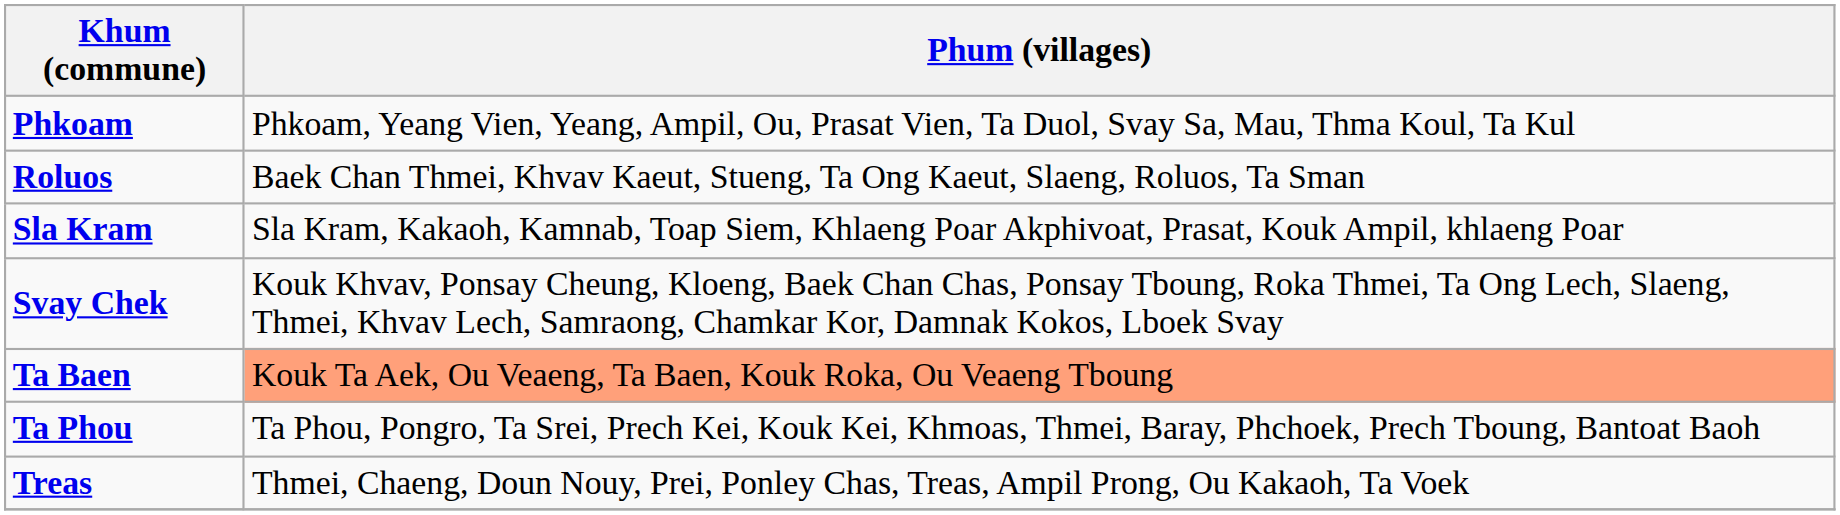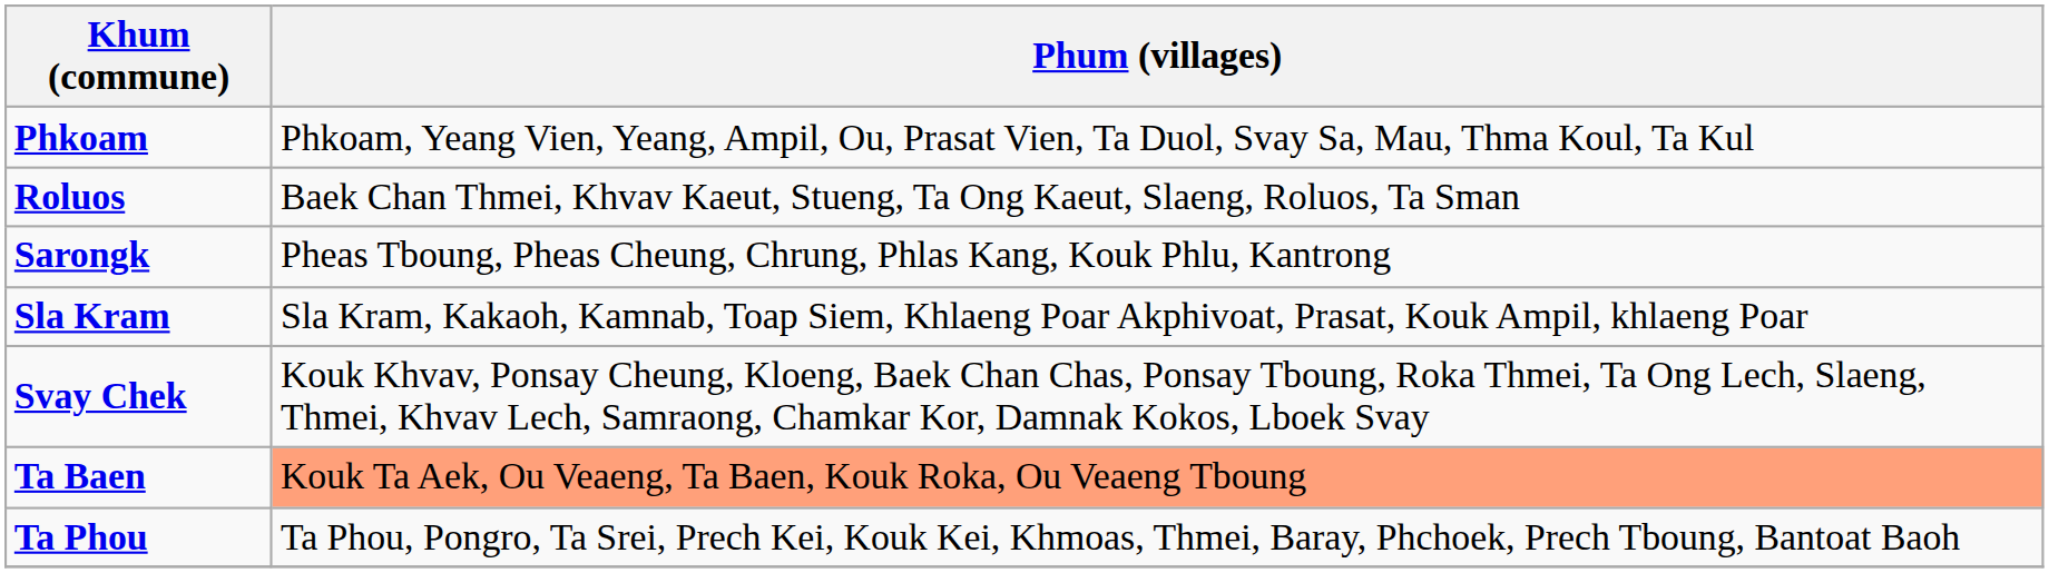 <table class="wikitable">
 <tr>
 <th><a href='#'>Khum</a> (commune)</th>
 <th><a href='#'>Phum</a> (villages)</th>
 </tr>
 <tr>
 <td><strong><a href='#'>Phkoam</a></strong></td>
 <td>Phkoam, Yeang Vien, Yeang, Ampil, Ou, Prasat Vien, Ta Duol, Svay Sa, Mau, Thma Koul, Ta Kul</td>
 </tr>
 <tr>
 <td><strong><a href='#'>Roluos</a></strong></td>
 <td>Baek Chan Thmei, Khvav Kaeut, Stueng, Ta Ong Kaeut, Slaeng, Roluos, Ta Sman</td>
+</tr>
+<tr>
+<td><strong><a href='#'>Sarongk</a></strong></td>
+<td>Pheas Tboung, Pheas Cheung, Chrung, Phlas Kang, Kouk Phlu, Kantrong</td>
 </tr>
 <tr>
 <td><strong><a href='#'>Sla Kram</a></strong></td>
 <td>Sla Kram, Kakaoh, Kamnab, Toap Siem, Khlaeng Poar Akphivoat, Prasat, Kouk Ampil, khlaeng Poar</td>
 </tr>
 <tr>
 <td><strong><a href='#'>Svay Chek</a></strong></td>
 <td>Kouk Khvav, Ponsay Cheung, Kloeng, Baek Chan Chas, Ponsay Tboung, Roka Thmei, Ta Ong Lech, Slaeng, Thmei, Khvav Lech, Samraong, Chamkar Kor, Damnak Kokos, Lboek Svay</td>
 </tr>
 <tr>
 <td><strong><a href='#'>Ta Baen</a></strong></td>
 <td style="background: lightsalmon;">Kouk Ta Aek, Ou Veaeng, Ta Baen, Kouk Roka, Ou Veaeng Tboung</td>
 </tr>
 <tr>
 <td><strong><a href='#'>Ta Phou</a></strong></td>
 <td>Ta Phou, Pongro, Ta Srei, Prech Kei, Kouk Kei, Khmoas, Thmei, Baray, Phchoek, Prech Tboung, Bantoat Baoh</td>
 </tr>
 <tr>
-<td><strong><a href='#'>Treas</a></strong></td>
-<td>Thmei, Chaeng, Doun Nouy, Prei, Ponley Chas, Treas, Ampil Prong, Ou Kakaoh, Ta Voek</td>
-</tr>
-<tr>
 </tr>
 </table>
